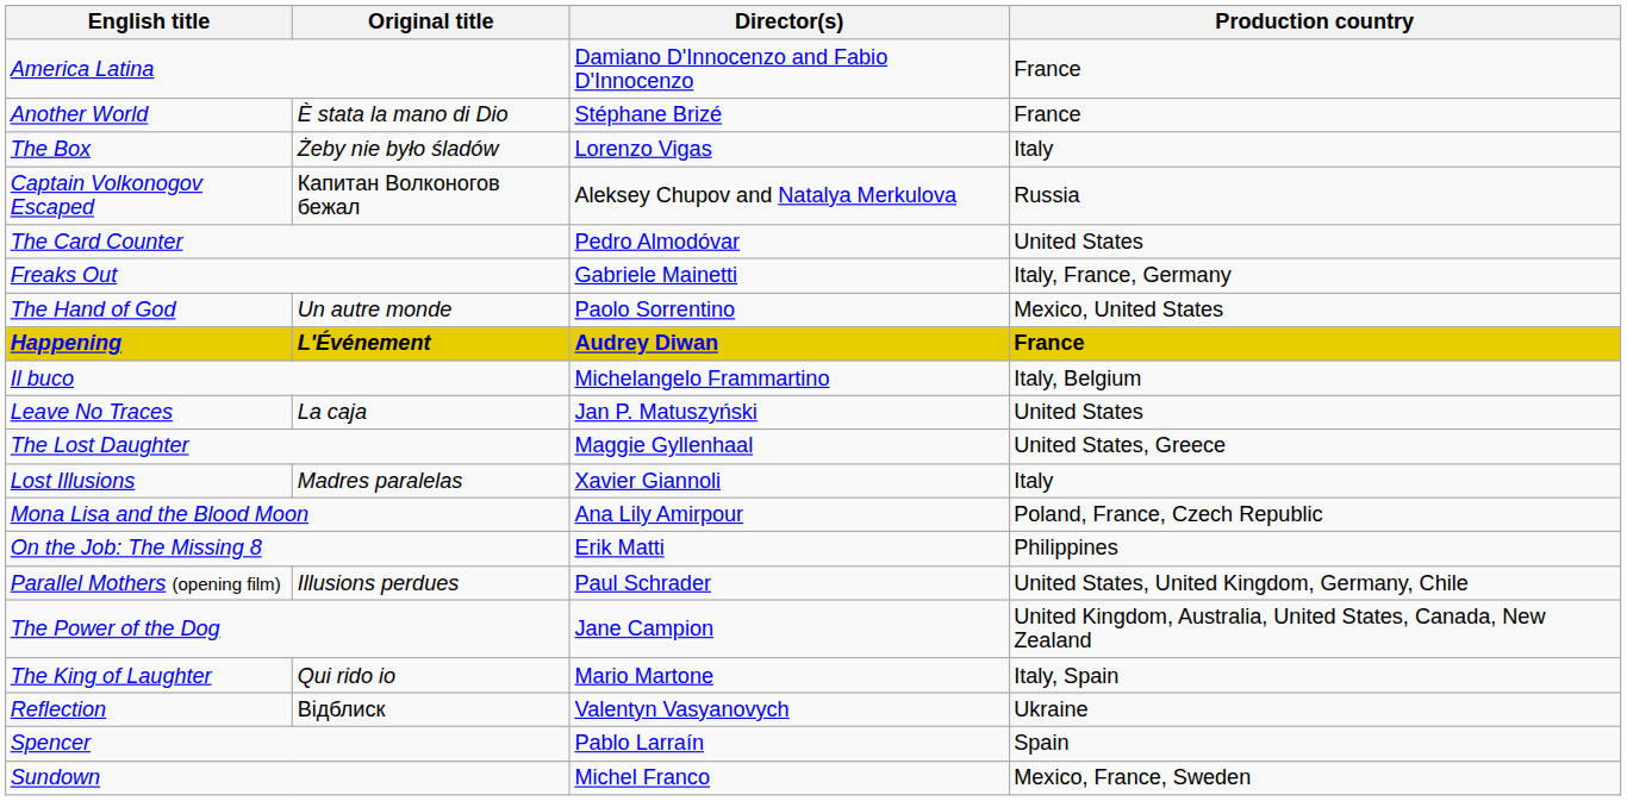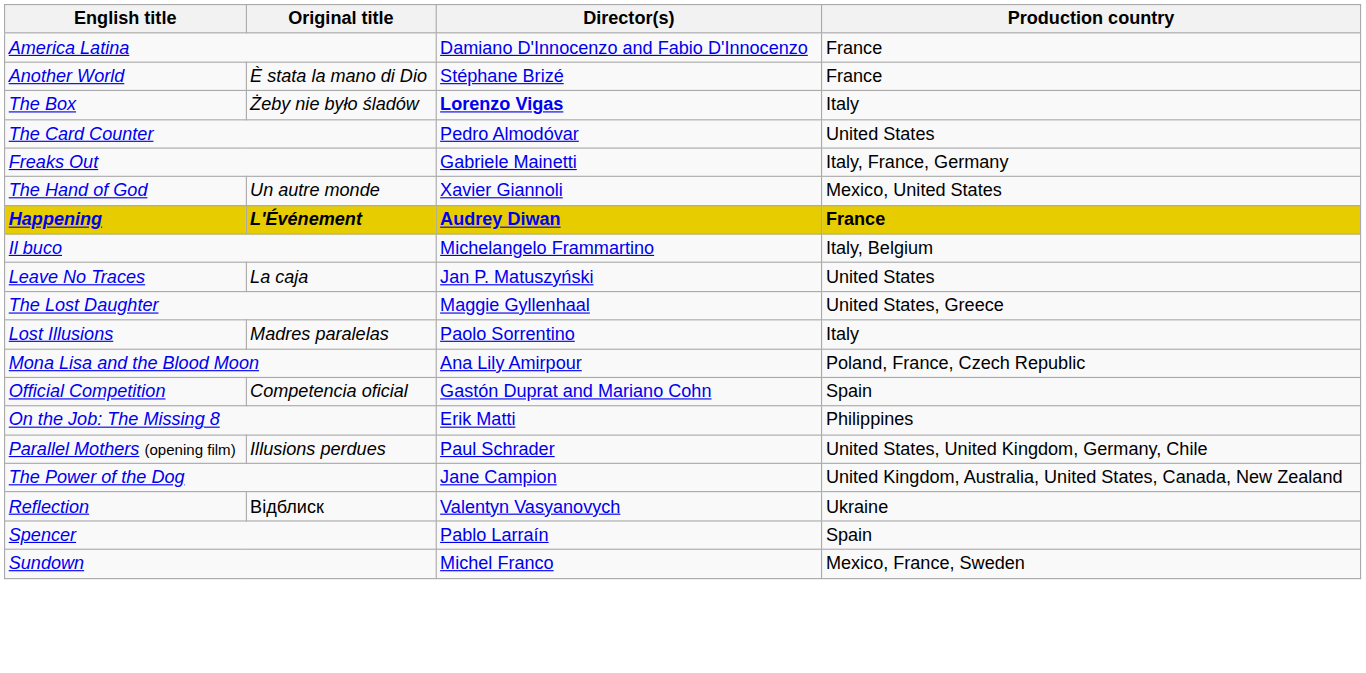 <table class="wikitable" style="width:95%; margin-bottom:2px">
 <tr>
 <th>English title</th>
 <th>Original title</th>
 <th>Director(s)</th>
 <th>Production country</th>
 </tr>
 <tr>
 <td colspan="2"><em><a href='#'>America Latina</a></em></td>
 <td data-sort-value="D'Innocenzo"><a href='#'>Damiano D'Innocenzo and Fabio D'Innocenzo</a></td>
 <td>France</td>
 </tr>
 <tr>
 <td><em><a href='#'>Another World</a></em></td>
 <td><em>È stata la mano di Dio</em></td>
 <td data-sort-value="Brizé"><a href='#'>Stéphane Brizé</a></td>
 <td>France</td>
 </tr>
 <tr>
 <td><em><a href='#'>The Box</a></em></td>
 <td><em>Żeby nie było śladów</em></td>
-<td data-sort-value="Vigas"><a href='#'>Lorenzo Vigas</a></td>
+<td data-sort-value="Vigas"><strong><a href='#'>Lorenzo Vigas</a></strong></td>
 <td>Italy</td>
-</tr>
-<tr>
-<td><em><a href='#'>Captain Volkonogov Escaped</a></em></td>
-<td>Капитан Волконогов бежал</td>
-<td data-sort-value="Chupov">Aleksey Chupov and <a href='#'>Natalya Merkulova</a></td>
-<td>Russia</td>
 </tr>
 <tr>
 <td colspan="2"><em><a href='#'>The Card Counter</a></em></td>
 <td data-sort-value="Almodóvar"><a href='#'>Pedro Almodóvar</a></td>
 <td>United States</td>
 </tr>
 <tr>
 <td colspan="2"><em><a href='#'>Freaks Out</a></em></td>
 <td data-sort-value="Mainetti"><a href='#'>Gabriele Mainetti</a></td>
 <td>Italy, France, Germany</td>
 </tr>
 <tr>
 <td><em><a href='#'>The Hand of God</a></em></td>
 <td><em>Un autre monde</em></td>
-<td data-sort-value="Sorrentino"><a href='#'>Paolo Sorrentino</a></td>
+<td data-sort-value="Giannoli"><a href='#'>Xavier Giannoli</a></td>
 <td>Mexico, United States</td>
 </tr>
 <tr style="background:#E7CD00;">
 <td><em><a href='#'><strong>Happening</strong></a></em></td>
 <td><strong><em> L'Événement</em></strong></td>
 <td data-sort-value="Diwan"><strong><a href='#'>Audrey Diwan</a></strong></td>
 <td><strong>France</strong></td>
 </tr>
 <tr>
 <td colspan="2"><em><a href='#'>Il buco</a></em></td>
 <td data-sort-value="Frammartino"><a href='#'>Michelangelo Frammartino</a></td>
 <td>Italy, Belgium</td>
 </tr>
 <tr>
 <td><em><a href='#'>Leave No Traces</a></em></td>
 <td><em>La caja</em></td>
 <td data-sort-value="Matuszynski"><a href='#'>Jan P. Matuszyński</a></td>
 <td>United States</td>
 </tr>
 <tr>
 <td colspan="2"><em><a href='#'>The Lost Daughter</a></em></td>
 <td data-sort-value="Gyllenhaal"><a href='#'>Maggie Gyllenhaal</a></td>
 <td>United States, Greece</td>
 </tr>
 <tr>
 <td><em><a href='#'>Lost Illusions</a></em></td>
 <td><em>Madres paralelas</em></td>
-<td data-sort-value="Giannoli"><a href='#'>Xavier Giannoli</a></td>
+<td data-sort-value="Sorrentino"><a href='#'>Paolo Sorrentino</a></td>
 <td>Italy</td>
 </tr>
 <tr>
 <td colspan="2"><em><a href='#'>Mona Lisa and the Blood Moon</a></em></td>
 <td data-sort-value="Amirpour"><a href='#'>Ana Lily Amirpour</a></td>
 <td>Poland, France, Czech Republic</td>
+</tr>
+<tr>
+<td><em><a href='#'>Official Competition</a></em></td>
+<td><em>Competencia oficial</em></td>
+<td data-sort-value="Duprat"><a href='#'>Gastón Duprat and Mariano Cohn</a></td>
+<td>Spain</td>
 </tr>
 <tr>
 <td colspan="2"><em><a href='#'>On the Job: The Missing 8</a></em></td>
 <td data-sort-value="Matti"><a href='#'>Erik Matti</a></td>
 <td>Philippines</td>
 </tr>
 <tr>
 <td><em><a href='#'>Parallel Mothers</a></em> <small>(opening film)</small></td>
 <td><em>Illusions perdues</em></td>
 <td data-sort-value="Schrader"><a href='#'>Paul Schrader</a></td>
 <td>United States, United Kingdom, Germany, Chile</td>
 </tr>
 <tr>
 <td colspan="2"><em><a href='#'>The Power of the Dog</a></em></td>
 <td data-sort-value="Campion"><a href='#'>Jane Campion</a></td>
 <td>United Kingdom, Australia, United States, Canada, New Zealand</td>
 </tr>
 <tr>
-<td><em><a href='#'>The King of Laughter</a></em></td>
-<td><em>Qui rido io</em></td>
-<td data-sort-value="Martone"><a href='#'>Mario Martone</a></td>
-<td>Italy, Spain</td>
-</tr>
-<tr>
 <td><em><a href='#'>Reflection</a></em></td>
 <td>Відблиск</td>
 <td data-sort-value="Vasyanovych"><a href='#'>Valentyn Vasyanovych</a></td>
 <td>Ukraine</td>
 </tr>
 <tr>
 <td colspan="2"><em><a href='#'>Spencer</a></em></td>
 <td data-sort-value="Larrain"><a href='#'>Pablo Larraín</a></td>
 <td>Spain</td>
 </tr>
 <tr>
 <td colspan="2"><em><a href='#'>Sundown</a></em></td>
 <td data-sort-value="Franco"><a href='#'>Michel Franco</a></td>
 <td>Mexico, France, Sweden</td>
 </tr>
 </table>
